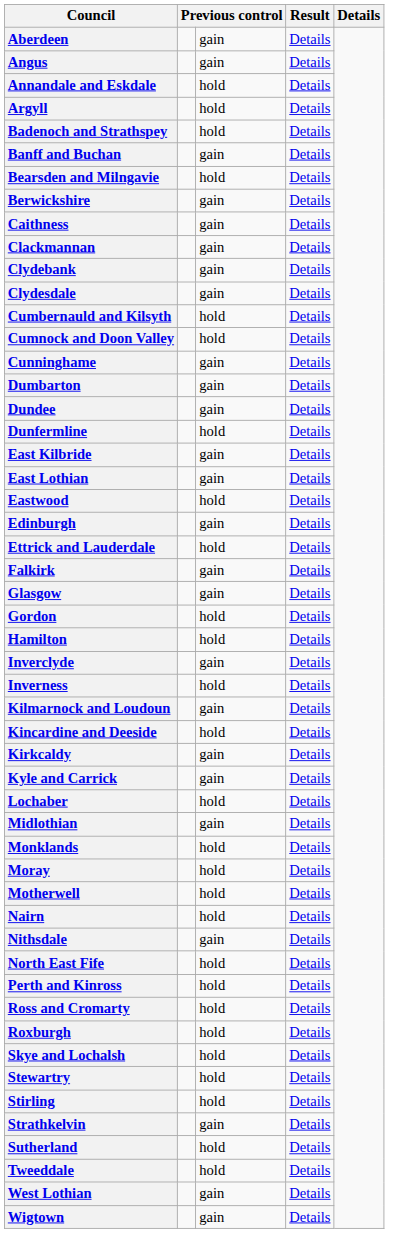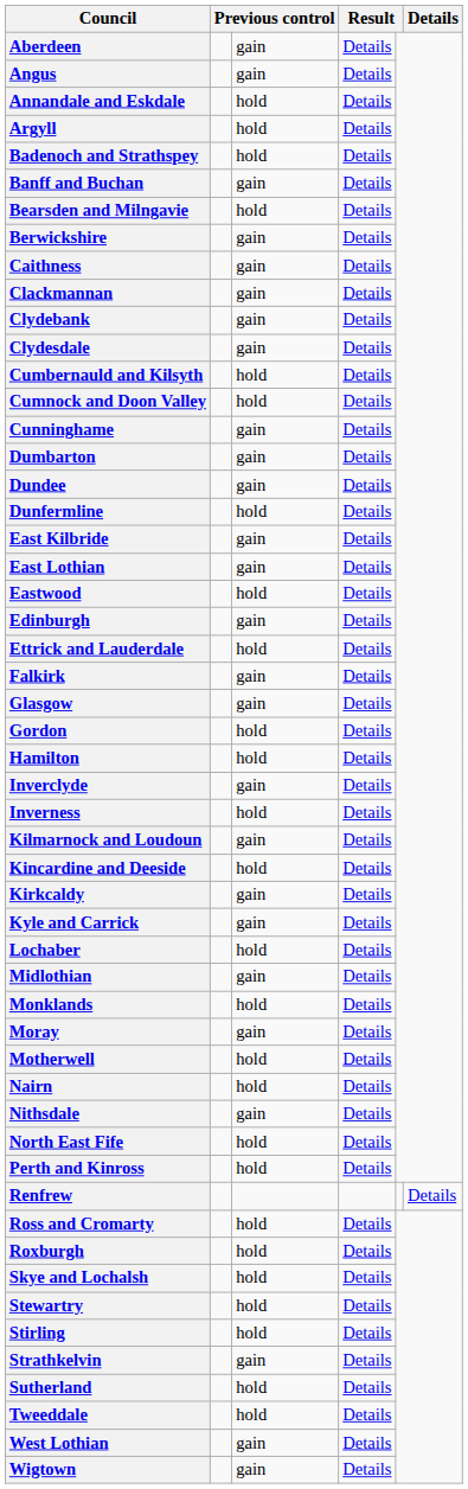 <table class="wikitable sortable" border="1">
 <tr>
 <th scope="col">Council</th>
 <th colspan=2>Previous control</th>
 <th colspan=2>Result</th>
 <th class="unsortable" scope="col">Details</th>
 </tr>
 <tr>
 <th scope="row" style="text-align: left;"><a href='#'>Aberdeen</a></th>
 <td></td>
 <td> gain</td>
 <td><a href='#'>Details</a></td>
 </tr>
 <tr>
 <th scope="row" style="text-align: left;"><a href='#'>Angus</a></th>
 <td></td>
 <td> gain</td>
 <td><a href='#'>Details</a></td>
 </tr>
 <tr>
 <th scope="row" style="text-align: left;"><a href='#'>Annandale and Eskdale</a></th>
 <td></td>
 <td> hold</td>
 <td><a href='#'>Details</a></td>
 </tr>
 <tr>
 <th scope="row" style="text-align: left;"><a href='#'>Argyll</a></th>
 <td></td>
 <td> hold</td>
 <td><a href='#'>Details</a></td>
 </tr>
 <tr>
 <th scope="row" style="text-align: left;"><a href='#'>Badenoch and Strathspey</a></th>
 <td></td>
 <td> hold</td>
 <td><a href='#'>Details</a></td>
 </tr>
 <tr>
 <th scope="row" style="text-align: left;"><a href='#'>Banff and Buchan</a></th>
 <td></td>
 <td> gain</td>
 <td><a href='#'>Details</a></td>
 </tr>
 <tr>
 <th scope="row" style="text-align: left;"><a href='#'>Bearsden and Milngavie</a></th>
 <td></td>
 <td> hold</td>
 <td><a href='#'>Details</a></td>
 </tr>
 <tr>
 <th scope="row" style="text-align: left;"><a href='#'>Berwickshire</a></th>
 <td></td>
 <td> gain</td>
 <td><a href='#'>Details</a></td>
 </tr>
 <tr>
 <th scope="row" style="text-align: left;"><a href='#'>Caithness</a></th>
 <td></td>
 <td> gain</td>
 <td><a href='#'>Details</a></td>
 </tr>
 <tr>
 <th scope="row" style="text-align: left;"><a href='#'>Clackmannan</a></th>
 <td></td>
 <td> gain</td>
 <td><a href='#'>Details</a></td>
 </tr>
 <tr>
 <th scope="row" style="text-align: left;"><a href='#'>Clydebank</a></th>
 <td></td>
 <td> gain</td>
 <td><a href='#'>Details</a></td>
 </tr>
 <tr>
 <th scope="row" style="text-align: left;"><a href='#'>Clydesdale</a></th>
 <td></td>
 <td> gain</td>
 <td><a href='#'>Details</a></td>
 </tr>
 <tr>
 <th scope="row" style="text-align: left;"><a href='#'>Cumbernauld and Kilsyth</a></th>
 <td></td>
 <td> hold</td>
 <td><a href='#'>Details</a></td>
 </tr>
 <tr>
 <th scope="row" style="text-align: left;"><a href='#'>Cumnock and Doon Valley</a></th>
 <td></td>
 <td> hold</td>
 <td><a href='#'>Details</a></td>
 </tr>
 <tr>
 <th scope="row" style="text-align: left;"><a href='#'>Cunninghame</a></th>
 <td></td>
 <td> gain</td>
 <td><a href='#'>Details</a></td>
 </tr>
 <tr>
 <th scope="row" style="text-align: left;"><a href='#'>Dumbarton</a></th>
 <td></td>
 <td> gain</td>
 <td><a href='#'>Details</a></td>
 </tr>
 <tr>
 <th scope="row" style="text-align: left;"><a href='#'>Dundee</a></th>
 <td></td>
 <td> gain</td>
 <td><a href='#'>Details</a></td>
 </tr>
 <tr>
 <th scope="row" style="text-align: left;"><a href='#'>Dunfermline</a></th>
 <td></td>
 <td> hold</td>
 <td><a href='#'>Details</a></td>
 </tr>
 <tr>
 <th scope="row" style="text-align: left;"><a href='#'>East Kilbride</a></th>
 <td></td>
 <td> gain</td>
 <td><a href='#'>Details</a></td>
 </tr>
 <tr>
 <th scope="row" style="text-align: left;"><a href='#'>East Lothian</a></th>
 <td></td>
 <td> gain</td>
 <td><a href='#'>Details</a></td>
 </tr>
 <tr>
 <th scope="row" style="text-align: left;"><a href='#'>Eastwood</a></th>
 <td></td>
 <td> hold</td>
 <td><a href='#'>Details</a></td>
 </tr>
 <tr>
 <th scope="row" style="text-align: left;"><a href='#'>Edinburgh</a></th>
 <td></td>
 <td> gain</td>
 <td><a href='#'>Details</a></td>
 </tr>
 <tr>
 <th scope="row" style="text-align: left;"><a href='#'>Ettrick and Lauderdale</a></th>
 <td></td>
 <td> hold</td>
 <td><a href='#'>Details</a></td>
 </tr>
 <tr>
 <th scope="row" style="text-align: left;"><a href='#'>Falkirk</a></th>
 <td></td>
 <td> gain</td>
 <td><a href='#'>Details</a></td>
 </tr>
 <tr>
 <th scope="row" style="text-align: left;"><a href='#'>Glasgow</a></th>
 <td></td>
 <td> gain</td>
 <td><a href='#'>Details</a></td>
 </tr>
 <tr>
 <th scope="row" style="text-align: left;"><a href='#'>Gordon</a></th>
 <td></td>
 <td> hold</td>
 <td><a href='#'>Details</a></td>
 </tr>
 <tr>
 <th scope="row" style="text-align: left;"><a href='#'>Hamilton</a></th>
 <td></td>
 <td> hold</td>
 <td><a href='#'>Details</a></td>
 </tr>
 <tr>
 <th scope="row" style="text-align: left;"><a href='#'>Inverclyde</a></th>
 <td></td>
 <td> gain</td>
 <td><a href='#'>Details</a></td>
 </tr>
 <tr>
 <th scope="row" style="text-align: left;"><a href='#'>Inverness</a></th>
 <td></td>
 <td> hold</td>
 <td><a href='#'>Details</a></td>
 </tr>
 <tr>
 <th scope="row" style="text-align: left;"><a href='#'>Kilmarnock and Loudoun</a></th>
 <td></td>
 <td> gain</td>
 <td><a href='#'>Details</a></td>
 </tr>
 <tr>
 <th scope="row" style="text-align: left;"><a href='#'>Kincardine and Deeside</a></th>
 <td></td>
 <td> hold</td>
 <td><a href='#'>Details</a></td>
 </tr>
 <tr>
 <th scope="row" style="text-align: left;"><a href='#'>Kirkcaldy</a></th>
 <td></td>
 <td> gain</td>
 <td><a href='#'>Details</a></td>
 </tr>
 <tr>
 <th scope="row" style="text-align: left;"><a href='#'>Kyle and Carrick</a></th>
 <td></td>
 <td> gain</td>
 <td><a href='#'>Details</a></td>
 </tr>
 <tr>
 <th scope="row" style="text-align: left;"><a href='#'>Lochaber</a></th>
 <td></td>
 <td> hold</td>
 <td><a href='#'>Details</a></td>
 </tr>
 <tr>
 <th scope="row" style="text-align: left;"><a href='#'>Midlothian</a></th>
 <td></td>
 <td> gain</td>
 <td><a href='#'>Details</a></td>
 </tr>
 <tr>
 <th scope="row" style="text-align: left;"><a href='#'>Monklands</a></th>
 <td></td>
 <td> hold</td>
 <td><a href='#'>Details</a></td>
 </tr>
 <tr>
 <th scope="row" style="text-align: left;"><a href='#'>Moray</a></th>
 <td></td>
-<td> hold</td>
+<td> gain</td>
 <td><a href='#'>Details</a></td>
 </tr>
 <tr>
 <th scope="row" style="text-align: left;"><a href='#'>Motherwell</a></th>
 <td></td>
 <td> hold</td>
 <td><a href='#'>Details</a></td>
 </tr>
 <tr>
 <th scope="row" style="text-align: left;"><a href='#'>Nairn</a></th>
 <td></td>
 <td> hold</td>
 <td><a href='#'>Details</a></td>
 </tr>
 <tr>
 <th scope="row" style="text-align: left;"><a href='#'>Nithsdale</a></th>
 <td></td>
 <td> gain</td>
 <td><a href='#'>Details</a></td>
 </tr>
 <tr>
 <th scope="row" style="text-align: left;"><a href='#'>North East Fife</a></th>
 <td></td>
 <td> hold</td>
 <td><a href='#'>Details</a></td>
 </tr>
 <tr>
 <th scope="row" style="text-align: left;"><a href='#'>Perth and Kinross</a></th>
 <td></td>
 <td> hold</td>
+<td><a href='#'>Details</a></td>
+</tr>
+<tr>
+<th scope="row" style="text-align: left;"><a href='#'>Renfrew</a></th>
+<td></td>
+<td></td>
+<td></td>
+<td></td>
 <td><a href='#'>Details</a></td>
 </tr>
 <tr>
 <th scope="row" style="text-align: left;"><a href='#'>Ross and Cromarty</a></th>
 <td></td>
 <td> hold</td>
 <td><a href='#'>Details</a></td>
 </tr>
 <tr>
 <th scope="row" style="text-align: left;"><a href='#'>Roxburgh</a></th>
 <td></td>
 <td> hold</td>
 <td><a href='#'>Details</a></td>
 </tr>
 <tr>
 <th scope="row" style="text-align: left;"><a href='#'>Skye and Lochalsh</a></th>
 <td></td>
 <td> hold</td>
 <td><a href='#'>Details</a></td>
 </tr>
 <tr>
 <th scope="row" style="text-align: left;"><a href='#'>Stewartry</a></th>
 <td></td>
 <td> hold</td>
 <td><a href='#'>Details</a></td>
 </tr>
 <tr>
 <th scope="row" style="text-align: left;"><a href='#'>Stirling</a></th>
 <td></td>
 <td> hold</td>
 <td><a href='#'>Details</a></td>
 </tr>
 <tr>
 <th scope="row" style="text-align: left;"><a href='#'>Strathkelvin</a></th>
 <td></td>
 <td> gain</td>
 <td><a href='#'>Details</a></td>
 </tr>
 <tr>
 <th scope="row" style="text-align: left;"><a href='#'>Sutherland</a></th>
 <td></td>
 <td> hold</td>
 <td><a href='#'>Details</a></td>
 </tr>
 <tr>
 <th scope="row" style="text-align: left;"><a href='#'>Tweeddale</a></th>
 <td></td>
 <td> hold</td>
 <td><a href='#'>Details</a></td>
 </tr>
 <tr>
 <th scope="row" style="text-align: left;"><a href='#'>West Lothian</a></th>
 <td></td>
 <td> gain</td>
 <td><a href='#'>Details</a></td>
 </tr>
 <tr>
 <th scope="row" style="text-align: left;"><a href='#'>Wigtown</a></th>
 <td></td>
 <td> gain</td>
 <td><a href='#'>Details</a></td>
 </tr>
 </table>
